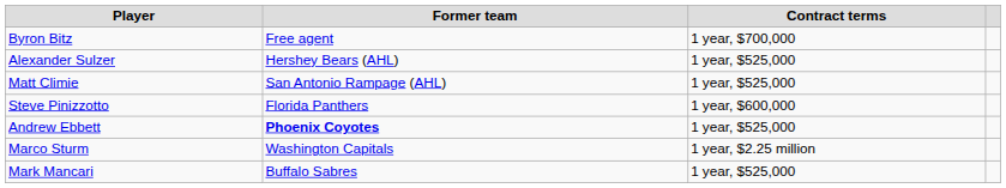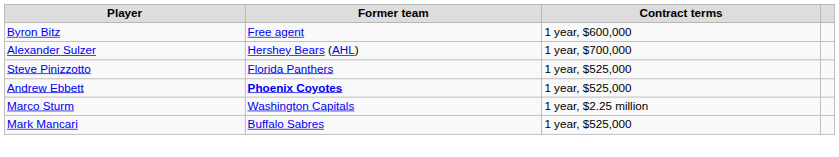 <table class="wikitable" style="width:90%;">
 <tr style="text-align:center; background:#ddd;">
 <td><strong>Player</strong></td>
 <td><strong>Former team</strong></td>
 <td><strong>Contract terms</strong></td>
 <td></td>
 </tr>
 <tr>
 <td><a href='#'>Byron Bitz</a></td>
 <td><a href='#'>Free agent</a></td>
-<td>1 year, $700,000</td>
+<td>1 year, $600,000</td>
 <td align=center></td>
 </tr>
 <tr>
 <td><a href='#'>Alexander Sulzer</a></td>
 <td><a href='#'>Hershey Bears</a> (<a href='#'>AHL</a>)</td>
-<td>1 year, $525,000</td>
-<td align=center></td>
-</tr>
-<tr>
-<td><a href='#'>Matt Climie</a></td>
-<td><a href='#'>San Antonio Rampage</a> (<a href='#'>AHL</a>)</td>
-<td>1 year, $525,000</td>
+<td>1 year, $700,000</td>
 <td align=center></td>
 </tr>
 <tr>
 <td><a href='#'>Steve Pinizzotto</a></td>
 <td><a href='#'>Florida Panthers</a></td>
-<td>1 year, $600,000</td>
+<td>1 year, $525,000</td>
 <td align=center></td>
 </tr>
 <tr>
 <td><a href='#'>Andrew Ebbett</a></td>
 <td><strong><a href='#'>Phoenix Coyotes</a></strong></td>
 <td>1 year, $525,000</td>
 <td align=center></td>
 </tr>
 <tr>
 <td><a href='#'>Marco Sturm</a></td>
 <td><a href='#'>Washington Capitals</a></td>
 <td>1 year, $2.25 million</td>
 <td align=center></td>
 </tr>
 <tr>
 <td><a href='#'>Mark Mancari</a></td>
 <td><a href='#'>Buffalo Sabres</a></td>
 <td>1 year, $525,000</td>
 <td align=center></td>
 </tr>
 </table>
